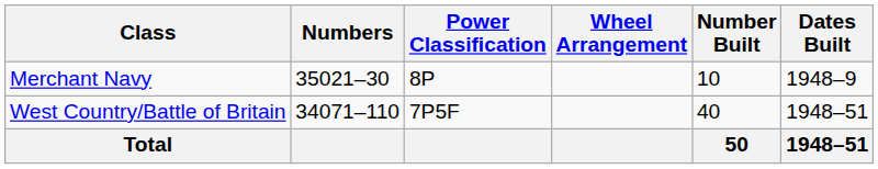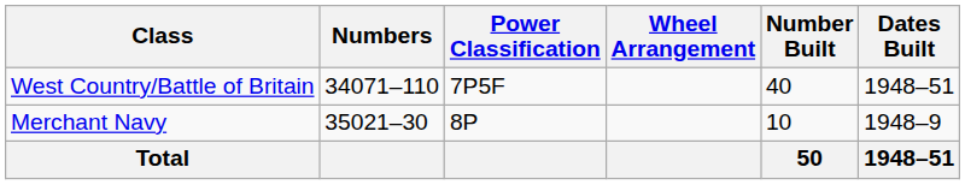 <table class="wikitable sortable">
 <tr>
 <th>Class</th>
 <th>Numbers</th>
 <th><a href='#'>Power<br>Classification</a></th>
 <th><a href='#'>Wheel<br>Arrangement</a></th>
 <th>Number<br>Built</th>
 <th>Dates<br>Built</th>
 </tr>
 <tr>
+<td><a href='#'>West Country/Battle of Britain</a></td>
+<td>34071–110</td>
+<td>7P5F</td>
+<td></td>
+<td>40</td>
+<td>1948–51</td>
+</tr>
+<tr>
 <td><a href='#'>Merchant Navy</a></td>
 <td>35021–30</td>
 <td>8P</td>
 <td></td>
 <td>10</td>
 <td>1948–9</td>
-</tr>
-<tr>
-<td><a href='#'>West Country/Battle of Britain</a></td>
-<td>34071–110</td>
-<td>7P5F</td>
-<td></td>
-<td>40</td>
-<td>1948–51</td>
 </tr>
 <tr class="sortbottom">
 <th>Total</th>
 <th></th>
 <th></th>
 <th></th>
 <th>50</th>
 <th>1948–51</th>
 </tr>
 </table>
